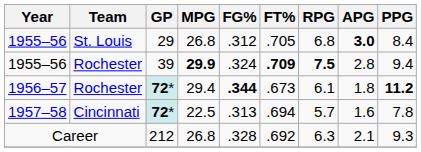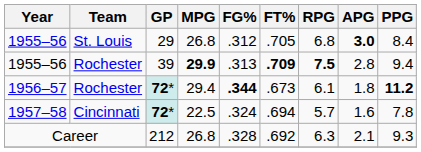 <table class="wikitable sortable" style="font-size:95%; text-align:right;">
 <tr>
 <th>Year</th>
 <th>Team</th>
 <th>GP</th>
 <th>MPG</th>
 <th>FG%</th>
 <th>FT%</th>
 <th>RPG</th>
 <th>APG</th>
 <th>PPG</th>
 </tr>
 <tr>
 <td style="text-align:left;"><a href='#'>1955–56</a></td>
 <td style="text-align:left;"><a href='#'>St. Louis</a></td>
 <td>29</td>
 <td>26.8</td>
 <td>.312</td>
 <td>.705</td>
 <td>6.8</td>
 <td><strong>3.0</strong></td>
 <td>8.4</td>
 </tr>
 <tr>
 <td style="text-align:left;">1955–56</td>
 <td style="text-align:left;"><a href='#'>Rochester</a></td>
 <td>39</td>
 <td><strong>29.9</strong></td>
-<td>.324</td>
+<td>.313</td>
 <td><strong>.709</strong></td>
 <td><strong>7.5</strong></td>
 <td>2.8</td>
 <td>9.4</td>
 </tr>
 <tr>
 <td style="text-align:left;"><a href='#'>1956–57</a></td>
 <td style="text-align:left;"><a href='#'>Rochester</a></td>
 <td style="background:#cfecec;"><strong>72</strong>*</td>
 <td>29.4</td>
 <td><strong>.344</strong></td>
 <td>.673</td>
 <td>6.1</td>
 <td>1.8</td>
 <td><strong>11.2</strong></td>
 </tr>
 <tr>
 <td style="text-align:left;"><a href='#'>1957–58</a></td>
 <td style="text-align:left;"><a href='#'>Cincinnati</a></td>
 <td style="background:#cfecec;"><strong>72</strong>*</td>
 <td>22.5</td>
-<td>.313</td>
+<td>.324</td>
 <td>.694</td>
 <td>5.7</td>
 <td>1.6</td>
 <td>7.8</td>
 </tr>
 <tr class="sortbottom">
 <td style="text-align:center;" colspan="2">Career</td>
 <td>212</td>
 <td>26.8</td>
 <td>.328</td>
 <td>.692</td>
 <td>6.3</td>
 <td>2.1</td>
 <td>9.3</td>
 </tr>
 <tr>
 </tr>
 </table>
